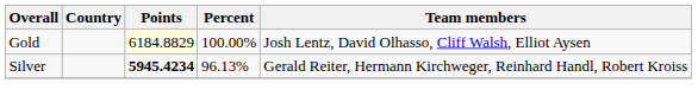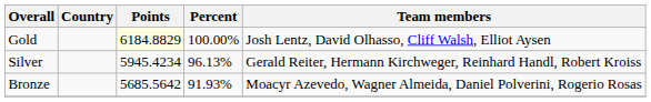 <table class="wikitable sortable" style="text-align: left;">
 <tr>
 <th>Overall</th>
 <th>Country</th>
 <th>Points</th>
 <th>Percent</th>
 <th>Team members</th>
 </tr>
 <tr>
 <td> Gold</td>
 <td></td>
 <td style="background: lightyellow;">6184.8829</td>
 <td>100.00%</td>
 <td>Josh Lentz, David Olhasso, <a href='#'>Cliff Walsh</a>, Elliot Aysen</td>
 </tr>
 <tr>
 <td> Silver</td>
 <td></td>
-<td><strong>5945.4234</strong></td>
+<td>5945.4234</td>
 <td>96.13%</td>
 <td>Gerald Reiter, Hermann Kirchweger, Reinhard Handl, Robert Kroiss</td>
 </tr>
 <tr>
+<td> Bronze</td>
+<td></td>
+<td>5685.5642</td>
+<td>91.93%</td>
+<td>Moacyr Azevedo, Wagner Almeida, Daniel Polverini, Rogerio Rosas</td>
+</tr>
+<tr>
 </tr>
 </table>
